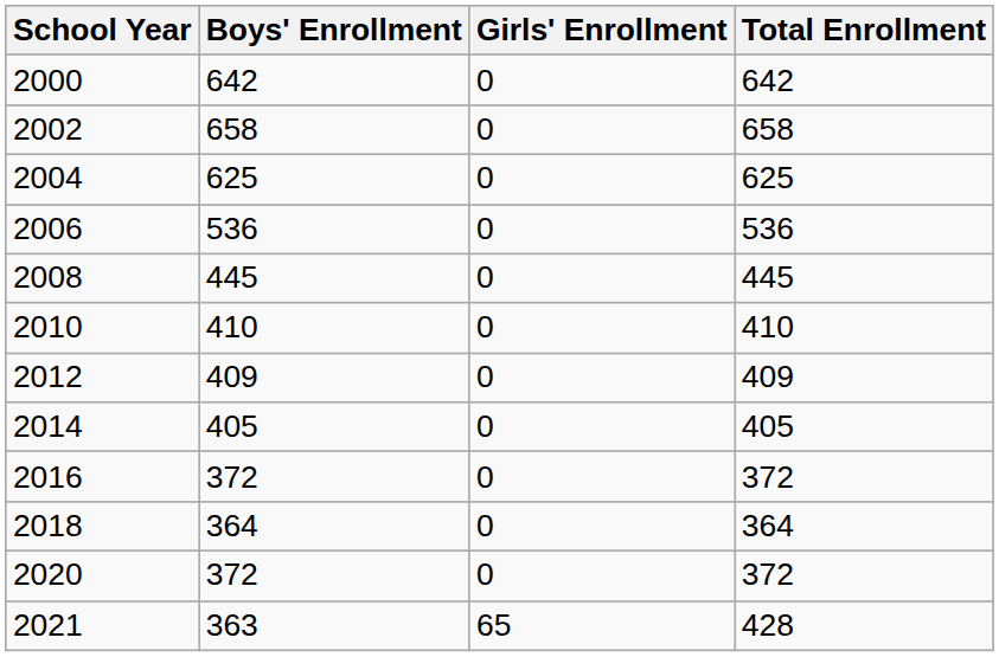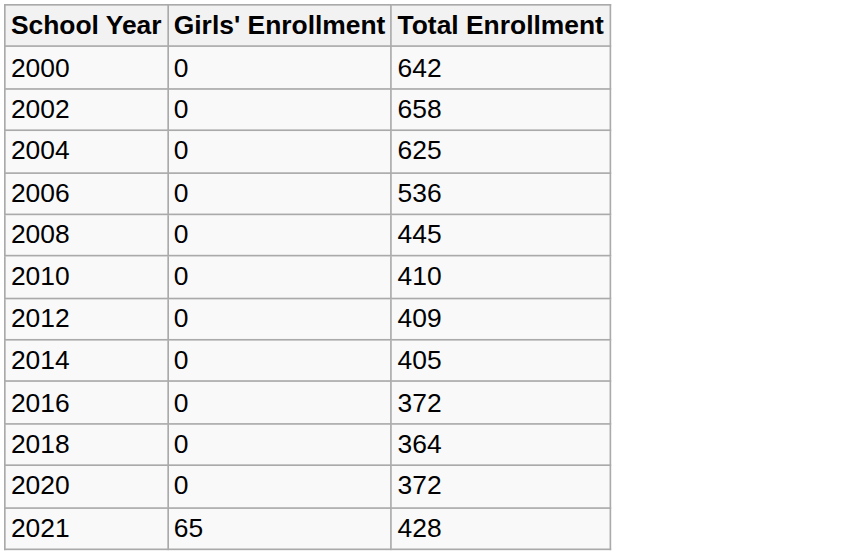 <table class="wikitable">
 <tr>
 <th>School Year</th>
-<th>Boys' Enrollment</th>
 <th>Girls' Enrollment</th>
 <th>Total Enrollment</th>
 </tr>
 <tr>
 <td>2000</td>
-<td>642</td>
 <td>0</td>
 <td>642</td>
 </tr>
 <tr>
 <td>2002</td>
-<td>658</td>
 <td>0</td>
 <td>658</td>
 </tr>
 <tr>
 <td>2004</td>
-<td>625</td>
 <td>0</td>
 <td>625</td>
 </tr>
 <tr>
 <td>2006</td>
-<td>536</td>
 <td>0</td>
 <td>536</td>
 </tr>
 <tr>
 <td>2008</td>
-<td>445</td>
 <td>0</td>
 <td>445</td>
 </tr>
 <tr>
 <td>2010</td>
-<td>410</td>
 <td>0</td>
 <td>410</td>
 </tr>
 <tr>
 <td>2012</td>
-<td>409</td>
 <td>0</td>
 <td>409</td>
 </tr>
 <tr>
 <td>2014</td>
-<td>405</td>
 <td>0</td>
 <td>405</td>
 </tr>
 <tr>
 <td>2016</td>
-<td>372</td>
 <td>0</td>
 <td>372</td>
 </tr>
 <tr>
 <td>2018</td>
-<td>364</td>
 <td>0</td>
 <td>364</td>
 </tr>
 <tr>
 <td>2020</td>
-<td>372</td>
 <td>0</td>
 <td>372</td>
 </tr>
 <tr>
 <td>2021</td>
-<td>363</td>
 <td>65</td>
 <td>428</td>
 </tr>
 </table>
